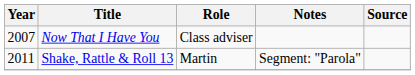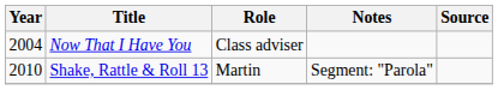 <table class="wikitable sortable" >
 <tr>
 <th>Year</th>
 <th>Title</th>
 <th>Role</th>
 <th class="unsortable">Notes </th>
 <th class="unsortable">Source </th>
 </tr>
 <tr>
-<td>2007</td>
+<td>2004</td>
 <td><em><a href='#'>Now That I Have You</a></td>
 <td>Class adviser</td>
 <td></td>
 <td></td>
 </tr>
 <tr>
-<td>2011</td>
+<td>2010</td>
 <td></em><a href='#'>Shake, Rattle & Roll 13</a><strong></td>
 <td>Martin</td>
 <td>Segment: "Parola"</td>
 <td></td>
 </tr>
 <tr>
 </tr>
 </table>
